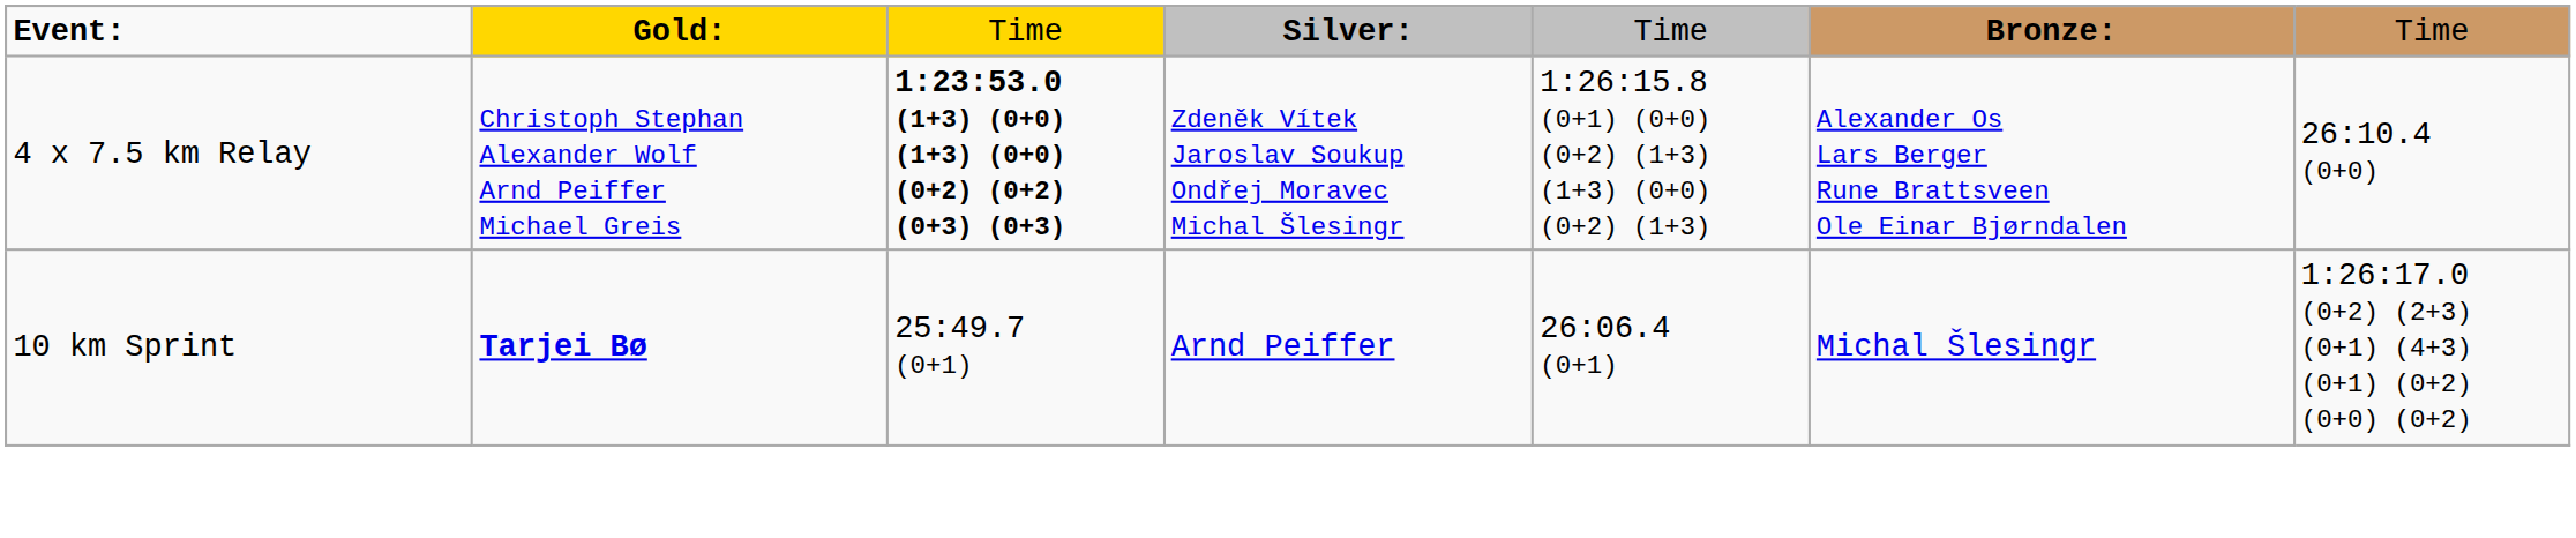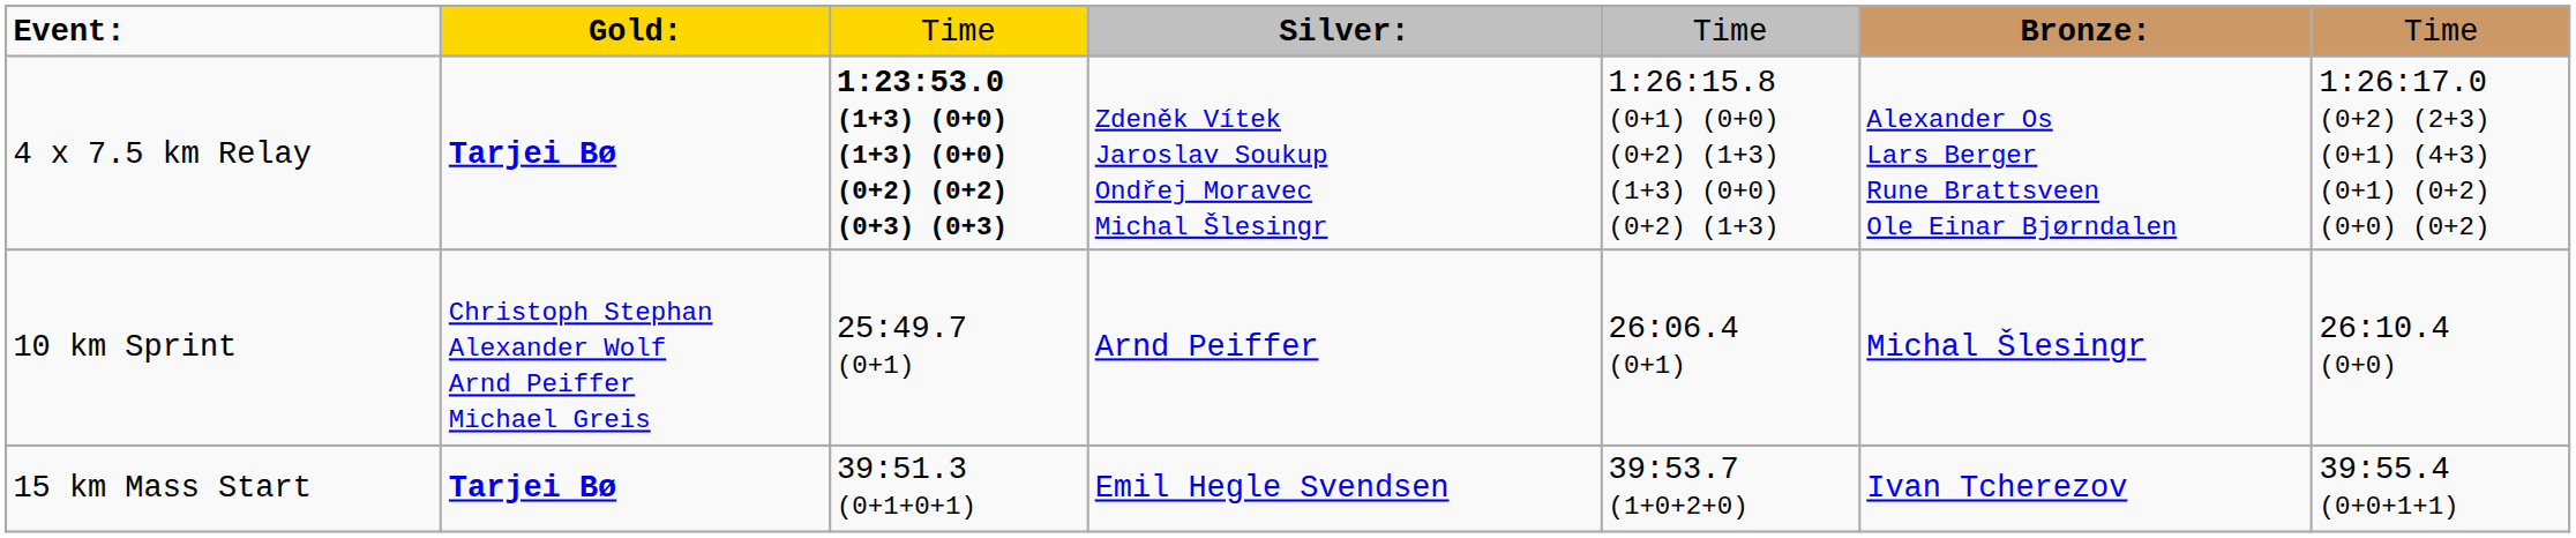 <table class="wikitable" width=85%>
 <tr>
 <td><strong>Event:</strong></td>
 <td style="text-align:center;background-color:gold;"><strong>Gold:</strong></td>
 <td style="text-align:center;background-color:gold;">Time</td>
 <td style="text-align:center;background-color:silver;"><strong>Silver:</strong></td>
 <td style="text-align:center;background-color:silver;">Time</td>
 <td style="text-align:center;background-color:#CC9966;"><strong>Bronze:</strong></td>
 <td style="text-align:center;background-color:#CC9966;">Time</td>
 </tr>
 <tr>
 <td>4 x 7.5 km Relay<br></td>
-<td><strong></strong>  <br><small><a href='#'>Christoph Stephan</a><br><a href='#'>Alexander Wolf</a><br><a href='#'>Arnd Peiffer</a><br><a href='#'>Michael Greis</a></small></td>
+<td><strong><a href='#'>Tarjei Bø</a></strong><br><small></small></td>
 <td><strong>1:23:53.0<br><small>(1+3) (0+0)<br>(1+3) (0+0)<br>(0+2) (0+2)<br>(0+3) (0+3)</small></strong></td>
 <td>  <br><small><a href='#'>Zdeněk Vítek</a><br><a href='#'>Jaroslav Soukup</a><br><a href='#'>Ondřej Moravec</a><br><a href='#'>Michal Šlesingr</a></small></td>
 <td>1:26:15.8<br><small>(0+1) (0+0)<br>(0+2) (1+3)<br>(1+3) (0+0)<br>(0+2) (1+3)</small></td>
 <td>  <br><small><a href='#'>Alexander Os</a><br><a href='#'>Lars Berger</a><br><a href='#'>Rune Brattsveen</a><br><a href='#'>Ole Einar Bjørndalen</a></small></td>
-<td>26:10.4<br><small>(0+0)</small></td>
+<td>1:26:17.0<br><small>(0+2) (2+3)<br>(0+1) (4+3)<br>(0+1) (0+2)<br>(0+0) (0+2)</small></td>
 </tr>
 <tr>
 <td>10 km Sprint<br><em></em></td>
-<td><strong><a href='#'>Tarjei Bø</a></strong><br><small></small></td>
+<td><strong></strong>  <br><small><a href='#'>Christoph Stephan</a><br><a href='#'>Alexander Wolf</a><br><a href='#'>Arnd Peiffer</a><br><a href='#'>Michael Greis</a></small></td>
 <td>25:49.7<br><small>(0+1)</small></td>
 <td><a href='#'>Arnd Peiffer</a><br><small></small></td>
 <td>26:06.4<br><small>(0+1)</small></td>
 <td><a href='#'>Michal Šlesingr</a><br><small></small></td>
-<td>1:26:17.0<br><small>(0+2) (2+3)<br>(0+1) (4+3)<br>(0+1) (0+2)<br>(0+0) (0+2)</small></td>
+<td>26:10.4<br><small>(0+0)</small></td>
+</tr>
+<tr>
+<td>15 km Mass Start<br><em></em></td>
+<td><strong><a href='#'>Tarjei Bø</a></strong><br><small></small></td>
+<td>39:51.3<br><small>(0+1+0+1)</small></td>
+<td><a href='#'>Emil Hegle Svendsen</a><br><small></small></td>
+<td>39:53.7<br><small>(1+0+2+0)</small></td>
+<td><a href='#'>Ivan Tcherezov</a><br><small></small></td>
+<td>39:55.4<br><small>(0+0+1+1)</small></td>
 </tr>
 </table>
